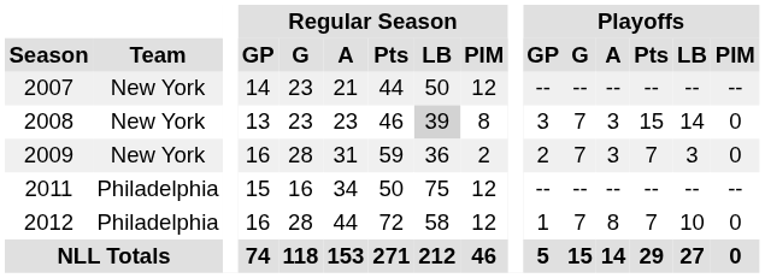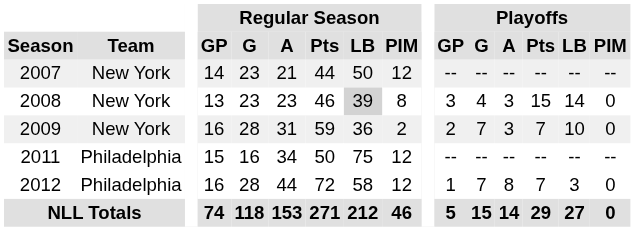 <table BORDER="0" CELLPADDING="3" CELLSPACING="0">
 <tr ALIGN="center" bgcolor="#e0e0e0">
 <th colspan="2" bgcolor="#ffffff"> </th>
 <th rowspan="99" bgcolor="#ffffff"> </th>
 <th colspan="6">Regular Season</th>
 <th rowspan="99" bgcolor="#ffffff"> </th>
 <th colspan="6">Playoffs</th>
 </tr>
 <tr ALIGN="center" bgcolor="#e0e0e0">
 <th>Season</th>
 <th>Team</th>
 <th>GP</th>
 <th>G</th>
 <th>A</th>
 <th>Pts</th>
 <th>LB</th>
 <th>PIM</th>
 <th>GP</th>
 <th>G</th>
 <th>A</th>
 <th>Pts</th>
 <th>LB</th>
 <th>PIM</th>
 </tr>
 <tr ALIGN="center" bgcolor="#f0f0f0">
 <td>2007</td>
 <td>New York</td>
 <td>14</td>
 <td>23</td>
 <td>21</td>
 <td>44</td>
 <td>50</td>
 <td>12</td>
 <td>--</td>
 <td>--</td>
 <td>--</td>
 <td>--</td>
 <td>--</td>
 <td>--</td>
 </tr>
 <tr ALIGN="center">
 <td>2008</td>
 <td>New York</td>
 <td>13</td>
 <td>23</td>
 <td>23</td>
 <td>46</td>
 <td style="background: lightgrey;">39</td>
 <td>8</td>
 <td>3</td>
-<td>7</td>
+<td>4</td>
 <td>3</td>
 <td>15</td>
 <td>14</td>
 <td>0</td>
 </tr>
 <tr ALIGN="center" bgcolor="#f0f0f0">
 <td>2009</td>
 <td>New York</td>
 <td>16</td>
 <td>28</td>
 <td>31</td>
 <td>59</td>
 <td>36</td>
 <td>2</td>
 <td>2</td>
 <td>7</td>
 <td>3</td>
 <td>7</td>
-<td>3</td>
+<td>10</td>
 <td>0</td>
 </tr>
 <tr ALIGN="center">
 <td>2011</td>
 <td>Philadelphia</td>
 <td>15</td>
 <td>16</td>
 <td>34</td>
 <td>50</td>
 <td>75</td>
 <td>12</td>
 <td>--</td>
 <td>--</td>
 <td>--</td>
 <td>--</td>
 <td>--</td>
 <td>--</td>
 </tr>
 <tr ALIGN="center">
 <td>2012</td>
 <td>Philadelphia</td>
 <td>16</td>
 <td>28</td>
 <td>44</td>
 <td>72</td>
 <td>58</td>
 <td>12</td>
 <td>1</td>
 <td>7</td>
 <td>8</td>
 <td>7</td>
-<td>10</td>
+<td>3</td>
 <td>0</td>
 </tr>
 <tr ALIGN="center" bgcolor="#e0e0e0">
 <th colspan="2">NLL Totals</th>
 <th>74</th>
 <th>118</th>
 <th>153</th>
 <th>271</th>
 <th>212</th>
 <th>46</th>
 <th>5</th>
 <th>15</th>
 <th>14</th>
 <th>29</th>
 <th>27</th>
 <th>0</th>
 </tr>
 </table>
